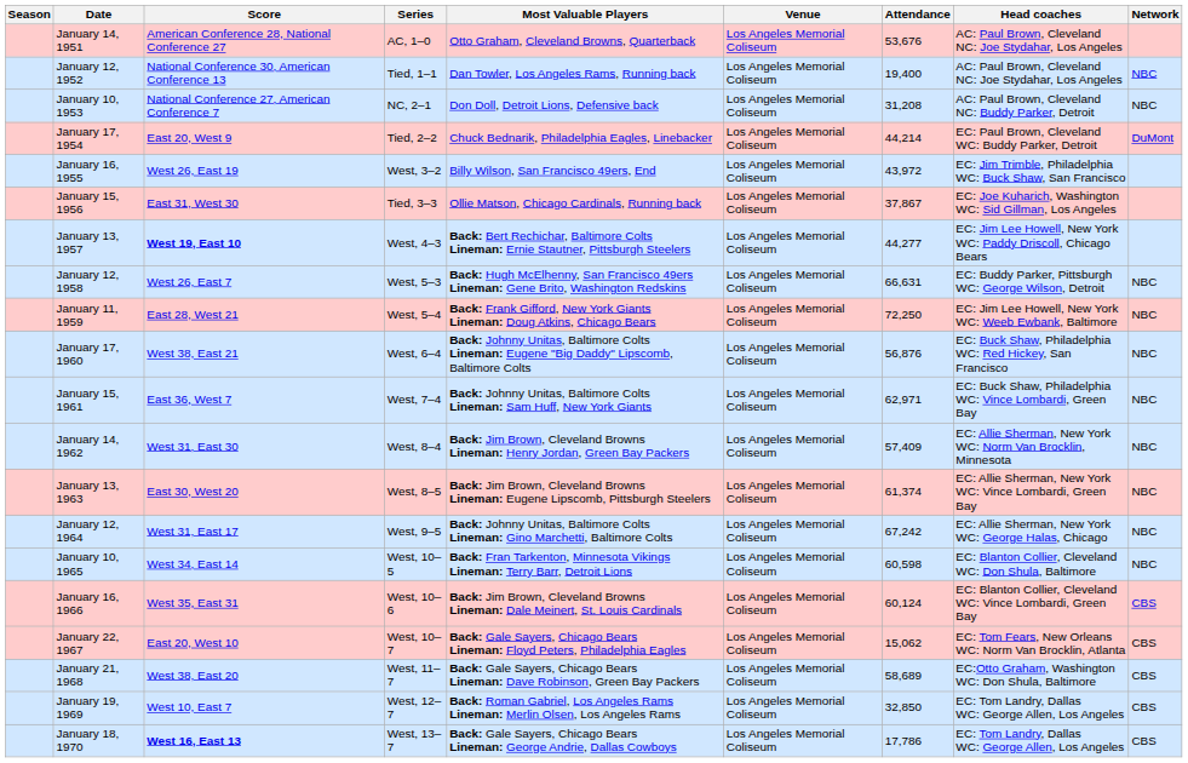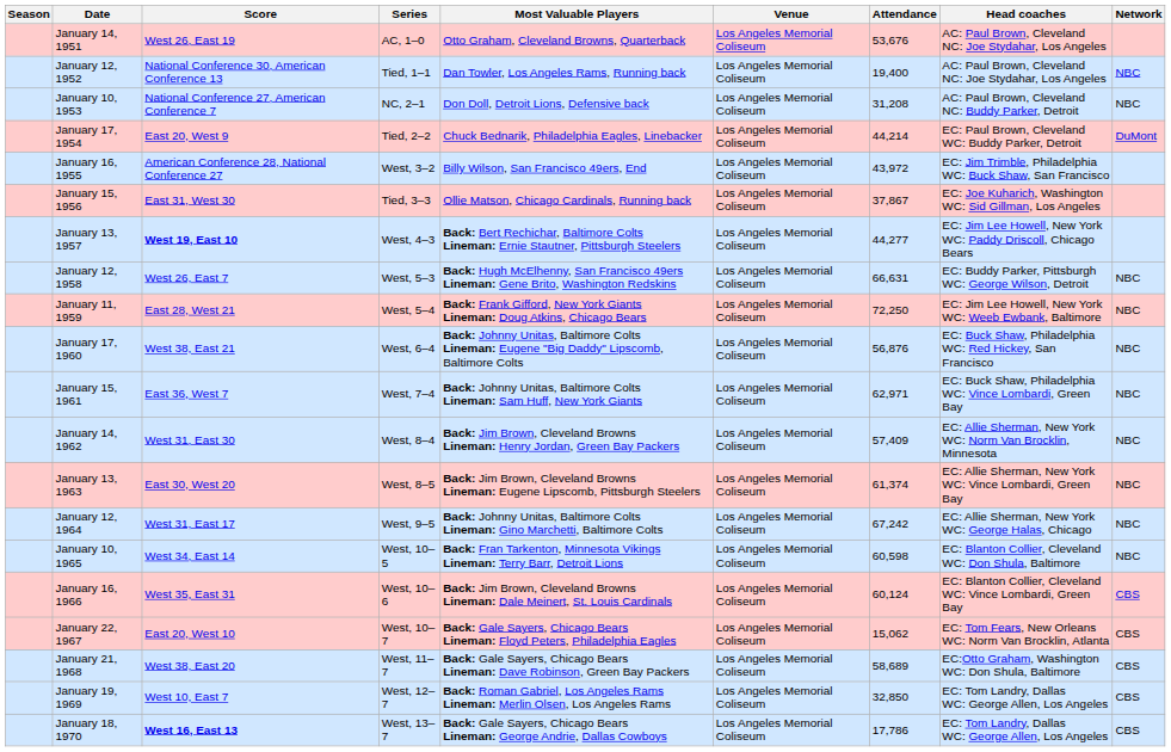 <table class="wikitable">
 <tr>
 <th>Season</th>
 <th>Date</th>
 <th>Score</th>
 <th>Series</th>
 <th>Most Valuable Players</th>
 <th>Venue</th>
 <th>Attendance</th>
 <th>Head coaches</th>
 <th>Network</th>
 </tr>
 <tr style="background:#fcc">
 <td></td>
 <td>January 14, 1951</td>
-<td><a href='#'>American Conference 28, National Conference 27</a></td>
+<td><a href='#'>West 26, East 19</a></td>
 <td>AC, 1–0</td>
 <td><a href='#'>Otto Graham</a>, <a href='#'>Cleveland Browns</a>, <a href='#'>Quarterback</a></td>
 <td><a href='#'>Los Angeles Memorial Coliseum</a></td>
 <td>53,676</td>
 <td>AC: <a href='#'>Paul Brown</a>, Cleveland<br>NC: <a href='#'>Joe Stydahar</a>, Los Angeles</td>
 <td></td>
 </tr>
 <tr style="background:#d0e7ff">
 <td></td>
 <td>January 12, 1952</td>
 <td><a href='#'>National Conference 30, American Conference 13</a></td>
 <td>Tied, 1–1</td>
 <td><a href='#'>Dan Towler</a>, <a href='#'>Los Angeles Rams</a>, <a href='#'>Running back</a></td>
 <td>Los Angeles Memorial Coliseum</td>
 <td>19,400</td>
 <td>AC: Paul Brown, Cleveland<br>NC: Joe Stydahar, Los Angeles</td>
 <td><a href='#'>NBC</a></td>
 </tr>
 <tr style="background:#d0e7ff">
 <td></td>
 <td>January 10, 1953</td>
 <td><a href='#'>National Conference 27, American Conference 7</a></td>
 <td>NC, 2–1</td>
 <td><a href='#'>Don Doll</a>, <a href='#'>Detroit Lions</a>, <a href='#'>Defensive back</a></td>
 <td>Los Angeles Memorial Coliseum</td>
 <td>31,208</td>
 <td>AC: Paul Brown, Cleveland<br>NC: <a href='#'>Buddy Parker</a>, Detroit</td>
 <td>NBC</td>
 </tr>
 <tr style="background:#fcc">
 <td></td>
 <td>January 17, 1954</td>
 <td><a href='#'>East 20, West 9</a></td>
 <td>Tied, 2–2</td>
 <td><a href='#'>Chuck Bednarik</a>, <a href='#'>Philadelphia Eagles</a>, <a href='#'>Linebacker</a></td>
 <td>Los Angeles Memorial Coliseum</td>
 <td>44,214</td>
 <td>EC: Paul Brown, Cleveland<br>WC: Buddy Parker, Detroit</td>
 <td><a href='#'>DuMont</a></td>
 </tr>
 <tr style="background:#d0e7ff">
 <td></td>
 <td>January 16, 1955</td>
-<td><a href='#'>West 26, East 19</a></td>
+<td><a href='#'>American Conference 28, National Conference 27</a></td>
 <td>West, 3–2</td>
 <td><a href='#'>Billy Wilson</a>, <a href='#'>San Francisco 49ers</a>, <a href='#'>End</a></td>
 <td>Los Angeles Memorial Coliseum</td>
 <td>43,972</td>
 <td>EC: <a href='#'>Jim Trimble</a>, Philadelphia<br>WC: <a href='#'>Buck Shaw</a>, San Francisco</td>
 <td></td>
 </tr>
 <tr style="background:#fcc">
 <td></td>
 <td>January 15, 1956</td>
 <td><a href='#'>East 31, West 30</a></td>
 <td>Tied, 3–3</td>
 <td><a href='#'>Ollie Matson</a>, <a href='#'>Chicago Cardinals</a>, <a href='#'>Running back</a></td>
 <td>Los Angeles Memorial Coliseum</td>
 <td>37,867</td>
 <td>EC: <a href='#'>Joe Kuharich</a>, Washington<br>WC: <a href='#'>Sid Gillman</a>, Los Angeles</td>
 <td></td>
 </tr>
 <tr style="background:#d0e7ff">
 <td></td>
 <td>January 13, 1957</td>
 <td><strong><a href='#'>West 19, East 10</a></strong></td>
 <td>West, 4–3</td>
 <td><strong>Back:</strong> <a href='#'>Bert Rechichar</a>, <a href='#'>Baltimore Colts</a><br><strong>Lineman:</strong> <a href='#'>Ernie Stautner</a>, <a href='#'>Pittsburgh Steelers</a></td>
 <td>Los Angeles Memorial Coliseum</td>
 <td>44,277</td>
 <td>EC: <a href='#'>Jim Lee Howell</a>, New York<br>WC: <a href='#'>Paddy Driscoll</a>, Chicago Bears</td>
 <td></td>
 </tr>
 <tr style="background:#d0e7ff">
 <td></td>
 <td>January 12, 1958</td>
 <td><a href='#'>West 26, East 7</a></td>
 <td>West, 5–3</td>
 <td><strong>Back:</strong> <a href='#'>Hugh McElhenny</a>, <a href='#'>San Francisco 49ers</a><br><strong>Lineman:</strong> <a href='#'>Gene Brito</a>, <a href='#'>Washington Redskins</a></td>
 <td>Los Angeles Memorial Coliseum</td>
 <td>66,631</td>
 <td>EC: Buddy Parker, Pittsburgh<br>WC: <a href='#'>George Wilson</a>, Detroit</td>
 <td>NBC</td>
 </tr>
 <tr style="background:#fcc">
 <td></td>
 <td>January 11, 1959</td>
 <td><a href='#'>East 28, West 21</a></td>
 <td>West, 5–4</td>
 <td><strong>Back:</strong> <a href='#'>Frank Gifford</a>, <a href='#'>New York Giants</a><br><strong>Lineman:</strong> <a href='#'>Doug Atkins</a>, <a href='#'>Chicago Bears</a></td>
 <td>Los Angeles Memorial Coliseum</td>
 <td>72,250</td>
 <td>EC: Jim Lee Howell, New York<br>WC: <a href='#'>Weeb Ewbank</a>, Baltimore</td>
 <td>NBC</td>
 </tr>
 <tr style="background:#d0e7ff">
 <td></td>
 <td>January 17, 1960</td>
 <td><a href='#'>West 38, East 21</a></td>
 <td>West, 6–4</td>
 <td><strong>Back:</strong> <a href='#'>Johnny Unitas</a>, Baltimore Colts<br><strong>Lineman:</strong> <a href='#'>Eugene "Big Daddy" Lipscomb</a>, Baltimore Colts</td>
 <td>Los Angeles Memorial Coliseum</td>
 <td>56,876</td>
 <td>EC: <a href='#'>Buck Shaw</a>, Philadelphia<br>WC: <a href='#'>Red Hickey</a>, San Francisco</td>
 <td>NBC</td>
 </tr>
 <tr style="background:#d0e7ff">
 <td></td>
 <td>January 15, 1961</td>
 <td><a href='#'>East 36, West 7</a></td>
 <td>West, 7–4</td>
 <td><strong>Back:</strong> Johnny Unitas, Baltimore Colts<br><strong>Lineman:</strong> <a href='#'>Sam Huff</a>, <a href='#'>New York Giants</a></td>
 <td>Los Angeles Memorial Coliseum</td>
 <td>62,971</td>
 <td>EC: Buck Shaw, Philadelphia<br>WC: <a href='#'>Vince Lombardi</a>, Green Bay</td>
 <td>NBC</td>
 </tr>
 <tr style="background:#d0e7ff">
 <td></td>
 <td>January 14, 1962</td>
 <td><a href='#'>West 31, East 30</a></td>
 <td>West, 8–4</td>
 <td><strong>Back:</strong> <a href='#'>Jim Brown</a>, Cleveland Browns<br><strong>Lineman:</strong> <a href='#'>Henry Jordan</a>, <a href='#'>Green Bay Packers</a></td>
 <td>Los Angeles Memorial Coliseum</td>
 <td>57,409</td>
 <td>EC: <a href='#'>Allie Sherman</a>, New York<br>WC: <a href='#'>Norm Van Brocklin</a>, Minnesota</td>
 <td>NBC</td>
 </tr>
 <tr style="background:#fcc">
 <td></td>
 <td>January 13, 1963</td>
 <td><a href='#'>East 30, West 20</a></td>
 <td>West, 8–5</td>
 <td><strong>Back:</strong> Jim Brown, Cleveland Browns<br><strong>Lineman:</strong> Eugene Lipscomb, Pittsburgh Steelers</td>
 <td>Los Angeles Memorial Coliseum</td>
 <td>61,374</td>
 <td>EC: Allie Sherman, New York<br>WC: Vince Lombardi, Green Bay</td>
 <td>NBC</td>
 </tr>
 <tr style="background:#d0e7ff">
 <td></td>
 <td>January 12, 1964</td>
 <td><a href='#'>West 31, East 17</a></td>
 <td>West, 9–5</td>
 <td><strong>Back:</strong> Johnny Unitas, Baltimore Colts<br><strong>Lineman:</strong> <a href='#'>Gino Marchetti</a>, Baltimore Colts</td>
 <td>Los Angeles Memorial Coliseum</td>
 <td>67,242</td>
 <td>EC: Allie Sherman, New York<br>WC: <a href='#'>George Halas</a>, Chicago</td>
 <td>NBC</td>
 </tr>
 <tr style="background:#d0e7ff">
 <td></td>
 <td>January 10, 1965</td>
 <td><a href='#'>West 34, East 14</a></td>
 <td>West, 10–5</td>
 <td><strong>Back:</strong> <a href='#'>Fran Tarkenton</a>, <a href='#'>Minnesota Vikings</a><br><strong>Lineman:</strong> <a href='#'>Terry Barr</a>, <a href='#'>Detroit Lions</a></td>
 <td>Los Angeles Memorial Coliseum</td>
 <td>60,598</td>
 <td>EC: <a href='#'>Blanton Collier</a>, Cleveland<br>WC: <a href='#'>Don Shula</a>, Baltimore</td>
 <td>NBC</td>
 </tr>
 <tr style="background:#fcc">
 <td></td>
 <td>January 16, 1966</td>
 <td><a href='#'>West 35, East 31</a></td>
 <td>West, 10–6</td>
 <td><strong>Back:</strong> Jim Brown, Cleveland Browns<br><strong>Lineman:</strong> <a href='#'>Dale Meinert</a>, <a href='#'>St. Louis Cardinals</a></td>
 <td>Los Angeles Memorial Coliseum</td>
 <td>60,124</td>
 <td>EC: Blanton Collier, Cleveland<br>WC: Vince Lombardi, Green Bay</td>
 <td><a href='#'>CBS</a></td>
 </tr>
 <tr style="background:#fcc">
 <td></td>
 <td>January 22, 1967</td>
 <td><a href='#'>East 20, West 10</a></td>
 <td>West, 10–7</td>
 <td><strong>Back:</strong> <a href='#'>Gale Sayers</a>, <a href='#'>Chicago Bears</a><br><strong>Lineman:</strong> <a href='#'>Floyd Peters</a>, <a href='#'>Philadelphia Eagles</a></td>
 <td>Los Angeles Memorial Coliseum</td>
 <td>15,062</td>
 <td>EC: <a href='#'>Tom Fears</a>, New Orleans<br>WC: Norm Van Brocklin, Atlanta</td>
 <td>CBS</td>
 </tr>
 <tr style="background:#d0e7ff">
 <td></td>
 <td>January 21, 1968</td>
 <td><a href='#'>West 38, East 20</a></td>
 <td>West, 11–7</td>
 <td><strong>Back:</strong> Gale Sayers, Chicago Bears<br><strong>Lineman:</strong> <a href='#'>Dave Robinson</a>, Green Bay Packers</td>
 <td>Los Angeles Memorial Coliseum</td>
 <td>58,689</td>
 <td>EC:<a href='#'>Otto Graham</a>, Washington<br>WC: Don Shula, Baltimore</td>
 <td>CBS</td>
 </tr>
 <tr style="background:#d0e7ff">
 <td></td>
 <td>January 19, 1969</td>
 <td><a href='#'>West 10, East 7</a></td>
 <td>West, 12–7</td>
 <td><strong>Back:</strong> <a href='#'>Roman Gabriel</a>, <a href='#'>Los Angeles Rams</a><br><strong>Lineman:</strong> <a href='#'>Merlin Olsen</a>, Los Angeles Rams</td>
 <td>Los Angeles Memorial Coliseum</td>
 <td>32,850</td>
 <td>EC: Tom Landry, Dallas<br>WC: George Allen, Los Angeles</td>
 <td>CBS</td>
 </tr>
 <tr style="background:#d0e7ff">
 <td></td>
 <td>January 18, 1970</td>
 <td><strong><a href='#'>West 16, East 13</a></strong></td>
 <td>West, 13–7</td>
 <td><strong>Back:</strong> Gale Sayers, Chicago Bears<br><strong>Lineman:</strong> <a href='#'>George Andrie</a>, <a href='#'>Dallas Cowboys</a></td>
 <td>Los Angeles Memorial Coliseum</td>
 <td>17,786</td>
 <td>EC: <a href='#'>Tom Landry</a>, Dallas<br>WC: <a href='#'>George Allen</a>, Los Angeles</td>
 <td>CBS</td>
 </tr>
 </table>
